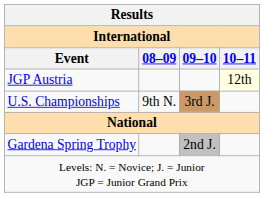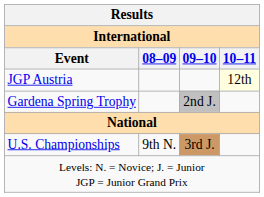 <table class="wikitable" style="text-align:center">
 <tr>
 <th colspan=4 align=center><strong>Results</strong></th>
 </tr>
 <tr>
 <th style="background-color: #ffdead; " colspan=4 align=center><strong>International</strong></th>
 </tr>
 <tr>
 <th>Event</th>
 <th><a href='#'>08–09</a></th>
 <th><a href='#'>09–10</a></th>
 <th><a href='#'>10–11</a></th>
 </tr>
 <tr>
 <td align=left><a href='#'>JGP Austria</a></td>
 <td></td>
 <td></td>
 <td style="background: lightyellow;">12th</td>
 </tr>
 <tr>
+<td align=left><a href='#'>Gardena Spring Trophy</a></td>
+<td></td>
+<td bgcolor=silver>2nd J.</td>
+<td></td>
+</tr>
+<tr>
+<th style="background-color: #ffdead; " colspan=4 align=center><strong>National</strong></th>
+</tr>
+<tr>
 <td align=left><a href='#'>U.S. Championships</a></td>
 <td>9th N.</td>
 <td bgcolor=cc9966>3rd J.</td>
 <td></td>
 </tr>
 <tr>
-<th style="background-color: #ffdead; " colspan=4 align=center><strong>National</strong></th>
-</tr>
-<tr>
-<td align=left><a href='#'>Gardena Spring Trophy</a></td>
-<td></td>
-<td bgcolor=silver>2nd J.</td>
-<td></td>
-</tr>
-<tr>
 <td colspan=4 align=center><small> Levels: N. = Novice; J. = Junior <br> JGP = Junior Grand Prix </small></td>
 </tr>
 </table>
